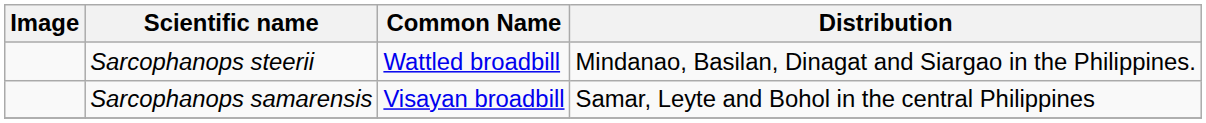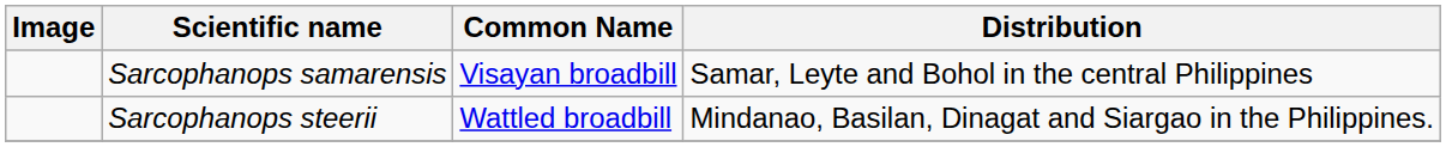 <table class="wikitable">
 <tr>
 <th>Image</th>
 <th>Scientific name</th>
 <th>Common Name</th>
 <th>Distribution</th>
 </tr>
 <tr>
 <td></td>
+<td><em>Sarcophanops samarensis</em></td>
+<td><a href='#'>Visayan broadbill</a></td>
+<td>Samar, Leyte and Bohol in the central Philippines</td>
+</tr>
+<tr>
+<td></td>
 <td><em>Sarcophanops steerii</em></td>
 <td><a href='#'>Wattled broadbill</a></td>
 <td>Mindanao, Basilan, Dinagat and Siargao in the Philippines.</td>
 </tr>
 <tr>
-<td></td>
-<td><em>Sarcophanops samarensis</em></td>
-<td><a href='#'>Visayan broadbill</a></td>
-<td>Samar, Leyte and Bohol in the central Philippines</td>
-</tr>
-<tr>
 </tr>
 </table>
